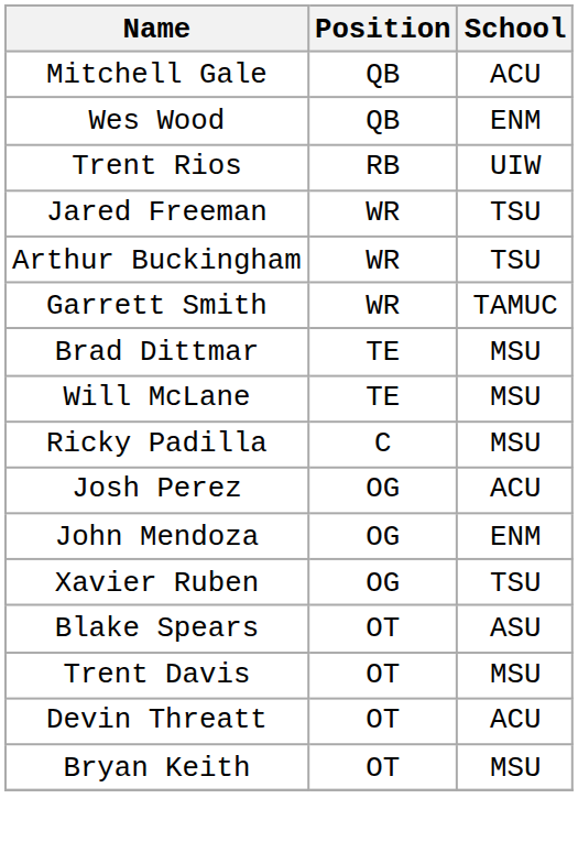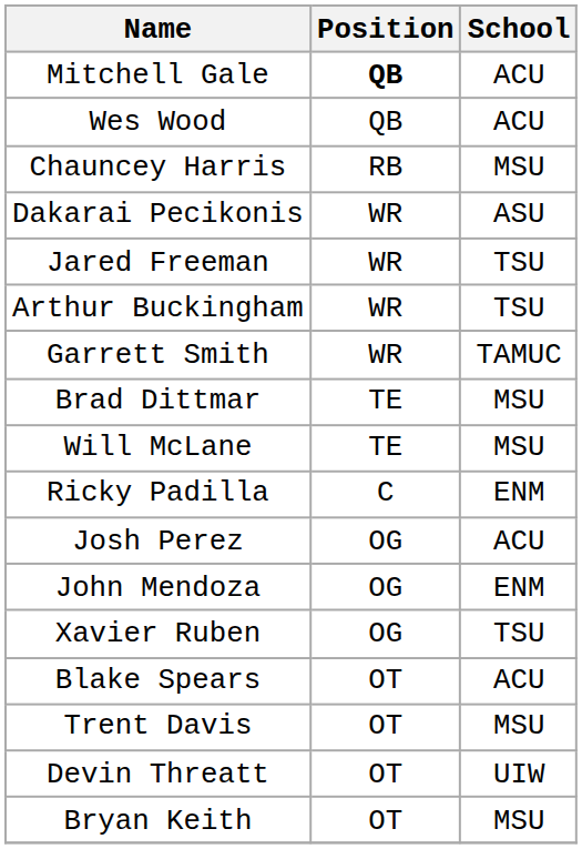 <table class="wikitable sortable" border="1">
 <tr>
 <th>Name</th>
 <th>Position</th>
 <th>School</th>
 </tr>
 <tr>
 <td style="text-align:center; background:white">Mitchell Gale</td>
-<td style="text-align:center; background:white">QB</td>
+<td style="text-align:center; background:white"><strong>QB</strong></td>
 <td style="text-align:center; background:white">ACU</td>
 </tr>
 <tr>
 <td style="text-align:center; background:white">Wes Wood</td>
 <td style="text-align:center; background:white">QB</td>
-<td style="text-align:center; background:white">ENM</td>
+<td style="text-align:center; background:white">ACU</td>
 </tr>
 <tr>
-<td style="text-align:center; background:white">Trent Rios</td>
+<td style="text-align:center; background:white">Chauncey Harris</td>
 <td style="text-align:center; background:white">RB</td>
-<td style="text-align:center; background:white">UIW</td>
+<td style="text-align:center; background:white">MSU</td>
+</tr>
+<tr>
+<td style="text-align:center; background:white">Dakarai Pecikonis</td>
+<td style="text-align:center; background:white">WR</td>
+<td style="text-align:center; background:white">ASU</td>
 </tr>
 <tr>
 <td style="text-align:center; background:white">Jared Freeman</td>
 <td style="text-align:center; background:white">WR</td>
 <td style="text-align:center; background:white">TSU</td>
 </tr>
 <tr>
 <td style="text-align:center; background:white">Arthur Buckingham</td>
 <td style="text-align:center; background:white">WR</td>
 <td style="text-align:center; background:white">TSU</td>
 </tr>
 <tr>
 <td style="text-align:center; background:white">Garrett Smith</td>
 <td style="text-align:center; background:white">WR</td>
 <td style="text-align:center; background:white">TAMUC</td>
 </tr>
 <tr>
 <td style="text-align:center; background:white">Brad Dittmar</td>
 <td style="text-align:center; background:white">TE</td>
 <td style="text-align:center; background:white">MSU</td>
 </tr>
 <tr>
 <td style="text-align:center; background:white">Will McLane</td>
 <td style="text-align:center; background:white">TE</td>
 <td style="text-align:center; background:white">MSU</td>
 </tr>
 <tr>
 <td style="text-align:center; background:white">Ricky Padilla</td>
 <td style="text-align:center; background:white">C</td>
-<td style="text-align:center; background:white">MSU</td>
+<td style="text-align:center; background:white">ENM</td>
 </tr>
 <tr>
 <td style="text-align:center; background:white">Josh Perez</td>
 <td style="text-align:center; background:white">OG</td>
 <td style="text-align:center; background:white">ACU</td>
 </tr>
 <tr>
 <td style="text-align:center; background:white">John Mendoza</td>
 <td style="text-align:center; background:white">OG</td>
 <td style="text-align:center; background:white">ENM</td>
 </tr>
 <tr>
 <td style="text-align:center; background:white">Xavier Ruben</td>
 <td style="text-align:center; background:white">OG</td>
 <td style="text-align:center; background:white">TSU</td>
 </tr>
 <tr>
 <td style="text-align:center; background:white">Blake Spears</td>
 <td style="text-align:center; background:white">OT</td>
-<td style="text-align:center; background:white">ASU</td>
+<td style="text-align:center; background:white">ACU</td>
 </tr>
 <tr>
 <td style="text-align:center; background:white">Trent Davis</td>
 <td style="text-align:center; background:white">OT</td>
 <td style="text-align:center; background:white">MSU</td>
 </tr>
 <tr>
 <td style="text-align:center; background:white">Devin Threatt</td>
 <td style="text-align:center; background:white">OT</td>
-<td style="text-align:center; background:white">ACU</td>
+<td style="text-align:center; background:white">UIW</td>
 </tr>
 <tr>
 <td style="text-align:center; background:white">Bryan Keith</td>
 <td style="text-align:center; background:white">OT</td>
 <td style="text-align:center; background:white">MSU</td>
 </tr>
 <tr>
 </tr>
 </table>
